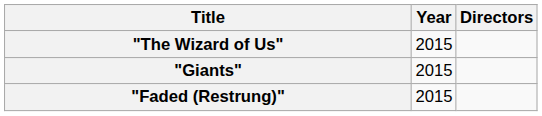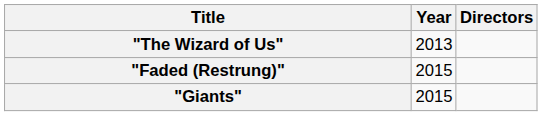 <table class="wikitable plainrowheaders">
 <tr>
 <th style="width:24em;">Title</th>
 <th style="width:1em;">Year</th>
 <th scope="col">Directors</th>
 </tr>
 <tr>
 <th scope="row">"The Wizard of Us"</th>
+<td align="center">2013</td>
+<td></td>
+</tr>
+<tr>
+<th scope="row">"Faded (Restrung)"</th>
 <td align="center">2015</td>
 <td></td>
 </tr>
 <tr>
 <th scope="row">"Giants"</th>
 <td align="center">2015</td>
 <td></td>
 </tr>
-<tr>
-<th scope="row">"Faded (Restrung)"</th>
-<td align="center">2015</td>
-<td></td>
-</tr>
 </table>
